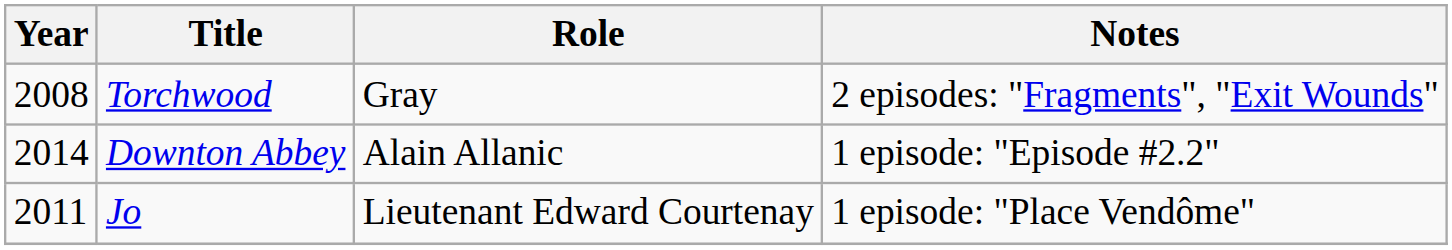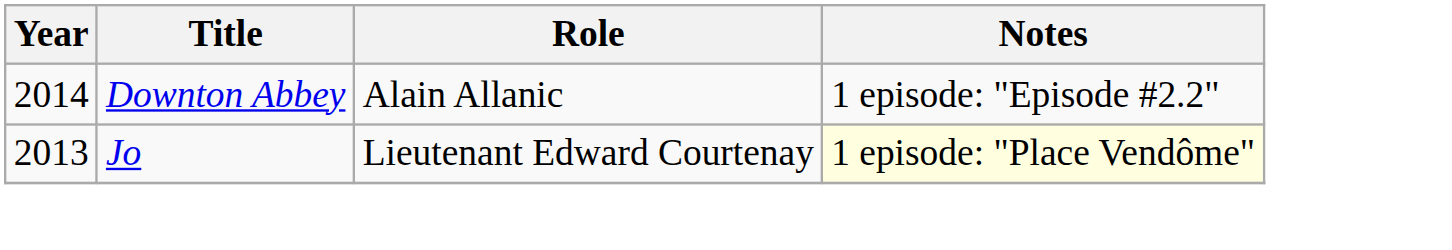 <table class="wikitable">
 <tr>
 <th>Year</th>
 <th>Title</th>
 <th>Role</th>
 <th>Notes</th>
 </tr>
 <tr>
-<td>2008</td>
-<td><em><a href='#'>Torchwood</a></em></td>
-<td>Gray</td>
-<td>2 episodes: "<a href='#'>Fragments</a>", "<a href='#'>Exit Wounds</a>"</td>
-</tr>
-<tr>
 <td>2014</td>
 <td><em><a href='#'>Downton Abbey</a></em></td>
 <td>Alain Allanic</td>
 <td>1 episode: "Episode #2.2"</td>
 </tr>
 <tr>
-<td>2011</td>
+<td>2013</td>
 <td><em><a href='#'>Jo</a></em></td>
 <td>Lieutenant Edward Courtenay</td>
-<td>1 episode: "Place Vendôme"</td>
+<td style="background: lightyellow;">1 episode: "Place Vendôme"</td>
 </tr>
 <tr>
 </tr>
 </table>
